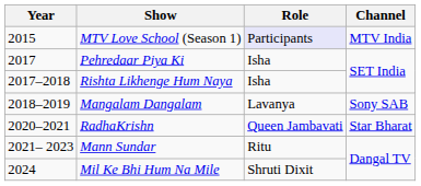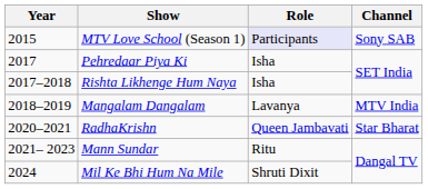 <table class="wikitable sortable">
 <tr>
 <th>Year</th>
 <th>Show</th>
 <th>Role</th>
 <th>Channel</th>
 </tr>
 <tr>
 <td>2015</td>
 <td><em><a href='#'>MTV Love School</a></em> (Season 1)</td>
 <td style="background: lavender;">Participants</td>
-<td><a href='#'>MTV India</a></td>
+<td><a href='#'>Sony SAB</a></td>
 </tr>
 <tr>
 <td>2017</td>
 <td><em><a href='#'>Pehredaar Piya Ki</a></em></td>
 <td>Isha</td>
 <td rowspan="2"><a href='#'>SET India</a></td>
 </tr>
 <tr>
 <td>2017–2018</td>
 <td><em><a href='#'>Rishta Likhenge Hum Naya</a></em></td>
 <td>Isha</td>
 </tr>
 <tr>
 <td>2018–2019</td>
 <td><em><a href='#'>Mangalam Dangalam</a></em></td>
 <td>Lavanya</td>
-<td><a href='#'>Sony SAB</a></td>
+<td><a href='#'>MTV India</a></td>
 </tr>
 <tr>
 <td>2020–2021</td>
 <td><em><a href='#'>RadhaKrishn</a></em></td>
 <td><a href='#'>Queen Jambavati</a></td>
 <td><a href='#'>Star Bharat</a></td>
 </tr>
 <tr>
 <td>2021– 2023</td>
 <td><em><a href='#'>Mann Sundar</a></em></td>
 <td>Ritu</td>
 <td rowspan="2"><a href='#'>Dangal TV</a></td>
 </tr>
 <tr>
 <td>2024</td>
 <td><em><a href='#'>Mil Ke Bhi Hum Na Mile</a></em></td>
 <td>Shruti Dixit</td>
 </tr>
 </table>
